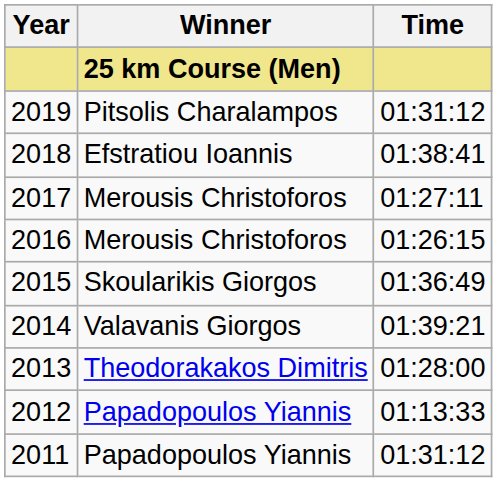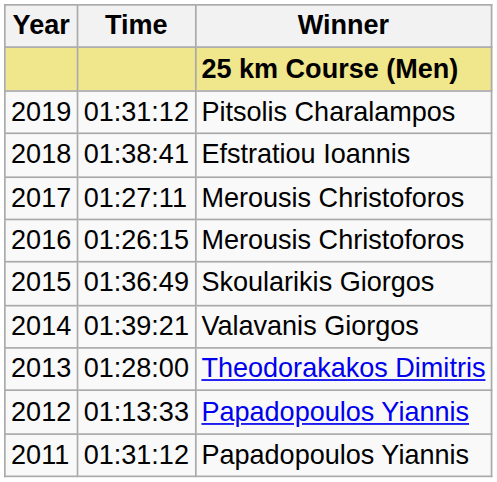 <table class="wikitable sortable">
 <tr>
 <th>Year</th>
+<th>Time</th>
 <th>Winner</th>
-<th>Time</th>
 </tr>
 <tr bgcolor="F0e68c">
 <td></td>
+<td></td>
 <td><strong>25 km Course (Men)</strong></td>
-<td></td>
 </tr>
 <tr>
 <td>2019</td>
+<td>01:31:12</td>
 <td>Pitsolis Charalampos</td>
-<td>01:31:12</td>
 </tr>
 <tr>
 <td>2018</td>
+<td>01:38:41</td>
 <td>Efstratiou Ioannis</td>
-<td>01:38:41</td>
 </tr>
 <tr>
 <td>2017</td>
+<td>01:27:11 </td>
 <td>Merousis Christoforos</td>
-<td>01:27:11 </td>
 </tr>
 <tr>
 <td>2016</td>
+<td>01:26:15</td>
 <td>Merousis Christoforos</td>
-<td>01:26:15</td>
 </tr>
 <tr>
 <td>2015</td>
+<td>01:36:49</td>
 <td>Skoularikis Giorgos</td>
-<td>01:36:49</td>
 </tr>
 <tr>
 <td>2014</td>
+<td>01:39:21</td>
 <td>Valavanis Giorgos</td>
-<td>01:39:21</td>
 </tr>
 <tr>
 <td>2013</td>
+<td>01:28:00</td>
 <td><a href='#'>Theodorakakos Dimitris</a></td>
-<td>01:28:00</td>
 </tr>
 <tr>
 <td>2012</td>
+<td>01:13:33</td>
 <td><a href='#'>Papadopoulos Yiannis</a></td>
-<td>01:13:33</td>
 </tr>
 <tr>
 <td>2011</td>
+<td>01:31:12</td>
 <td>Papadopoulos Yiannis</td>
-<td>01:31:12</td>
 </tr>
 </table>
